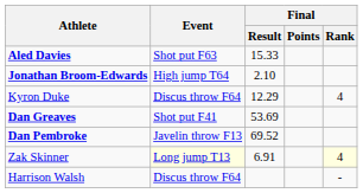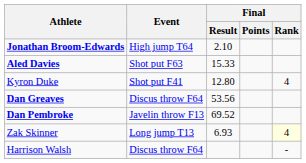 <table class=wikitable style="font-size:90%">
 <tr>
 <th rowspan="2">Athlete</th>
 <th rowspan="2">Event</th>
 <th colspan="3">Final</th>
 </tr>
 <tr>
 <th>Result</th>
 <th>Points</th>
 <th>Rank</th>
 </tr>
 <tr align=center>
+<td align=left><strong><a href='#'>Jonathan Broom-Edwards</a></strong></td>
+<td align=left><a href='#'>High jump T64</a></td>
+<td>2.10</td>
+<td></td>
+<td></td>
+</tr>
+<tr align=center>
 <td align=left><strong><a href='#'>Aled Davies</a></strong></td>
 <td align=left><a href='#'>Shot put F63</a></td>
 <td>15.33</td>
 <td></td>
 <td></td>
 </tr>
 <tr align=center>
-<td align=left><strong><a href='#'>Jonathan Broom-Edwards</a></strong></td>
-<td align=left><a href='#'>High jump T64</a></td>
-<td>2.10</td>
-<td></td>
-<td></td>
-</tr>
-<tr align=center>
 <td align=left><a href='#'>Kyron Duke</a></td>
-<td align=left><a href='#'>Discus throw F64</a></td>
-<td>12.29</td>
+<td align=left><a href='#'>Shot put F41</a></td>
+<td>12.80</td>
 <td></td>
 <td>4</td>
 </tr>
 <tr align=center>
 <td align=left><strong><a href='#'>Dan Greaves</a></strong></td>
-<td align=left><a href='#'>Shot put F41</a></td>
-<td>53.69</td>
+<td align=left><a href='#'>Discus throw F64</a></td>
+<td>53.56</td>
 <td></td>
 <td></td>
 </tr>
 <tr align=center>
 <td align=left><strong><a href='#'>Dan Pembroke</a></strong></td>
 <td align=left><a href='#'>Javelin throw F13</a></td>
 <td>69.52</td>
 <td></td>
 <td></td>
 </tr>
 <tr align=center>
 <td align=left><a href='#'>Zak Skinner</a></td>
-<td align=left style="background: lightyellow;"><a href='#'>Long jump T13</a></td>
-<td>6.91</td>
+<td align=left><a href='#'>Long jump T13</a></td>
+<td>6.93</td>
 <td></td>
 <td style="background: lightyellow;">4</td>
 </tr>
 <tr align=center>
 <td align=left><a href='#'>Harrison Walsh</a></td>
 <td align=left><a href='#'>Discus throw F64</a></td>
 <td></td>
 <td></td>
 <td>-</td>
 </tr>
 </table>
